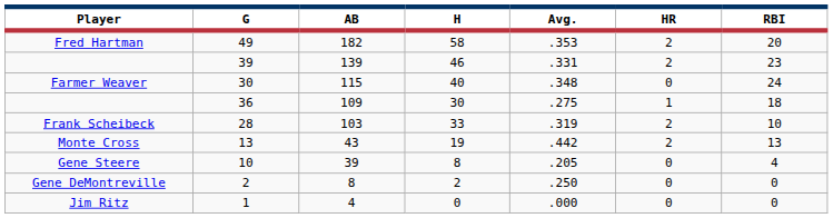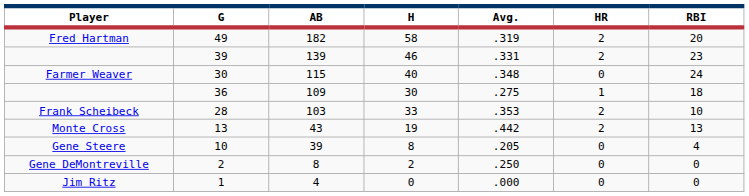 <table class="wikitable sortable">
 <tr>
 <th style="background:#FFFFFF; border-top:#023465 5px solid; border-bottom:#ba313c 5px solid;" width="16%">Player</th>
 <th style="background:#FFFFFF; border-top:#023465 5px solid; border-bottom:#ba313c 5px solid;" width="9%">G</th>
 <th style="background:#FFFFFF; border-top:#023465 5px solid; border-bottom:#ba313c 5px solid;" width="9%">AB</th>
 <th style="background:#FFFFFF; border-top:#023465 5px solid; border-bottom:#ba313c 5px solid;" width="9%">H</th>
 <th style="background:#FFFFFF; border-top:#023465 5px solid; border-bottom:#ba313c 5px solid;" width="9%">Avg.</th>
 <th style="background:#FFFFFF; border-top:#023465 5px solid; border-bottom:#ba313c 5px solid;" width="9%">HR</th>
 <th style="background:#FFFFFF; border-top:#023465 5px solid; border-bottom:#ba313c 5px solid;" width="9%">RBI</th>
 </tr>
 <tr align="center">
 <td><a href='#'>Fred Hartman</a></td>
 <td>49</td>
 <td>182</td>
 <td>58</td>
-<td>.353</td>
+<td>.319</td>
 <td>2</td>
 <td>20</td>
 </tr>
 <tr align=center>
 <td></td>
 <td>39</td>
 <td>139</td>
 <td>46</td>
 <td>.331</td>
 <td>2</td>
 <td>23</td>
 </tr>
 <tr align="center">
 <td><a href='#'>Farmer Weaver</a></td>
 <td>30</td>
 <td>115</td>
 <td>40</td>
 <td>.348</td>
 <td>0</td>
 <td>24</td>
 </tr>
 <tr align=center>
 <td></td>
 <td>36</td>
 <td>109</td>
 <td>30</td>
 <td>.275</td>
 <td>1</td>
 <td>18</td>
 </tr>
 <tr align="center">
 <td><a href='#'>Frank Scheibeck</a></td>
 <td>28</td>
 <td>103</td>
 <td>33</td>
-<td>.319</td>
+<td>.353</td>
 <td>2</td>
 <td>10</td>
 </tr>
 <tr align=center>
 <td><a href='#'>Monte Cross</a></td>
 <td>13</td>
 <td>43</td>
 <td>19</td>
 <td>.442</td>
 <td>2</td>
 <td>13</td>
 </tr>
 <tr align=center>
 <td><a href='#'>Gene Steere</a></td>
 <td>10</td>
 <td>39</td>
 <td>8</td>
 <td>.205</td>
 <td>0</td>
 <td>4</td>
 </tr>
 <tr align=center>
 <td><a href='#'>Gene DeMontreville</a></td>
 <td>2</td>
 <td>8</td>
 <td>2</td>
 <td>.250</td>
 <td>0</td>
 <td>0</td>
 </tr>
 <tr align=center>
 <td><a href='#'>Jim Ritz</a></td>
 <td>1</td>
 <td>4</td>
 <td>0</td>
 <td>.000</td>
 <td>0</td>
 <td>0</td>
 </tr>
 </table>
